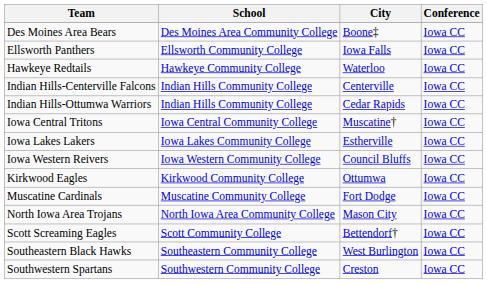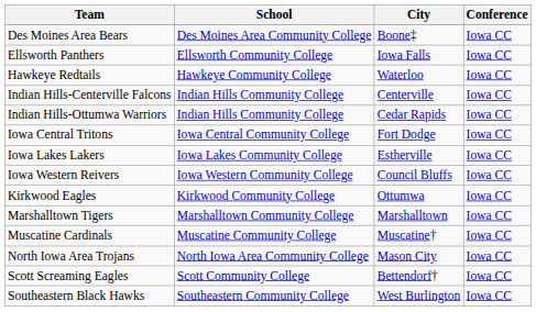 <table class="sortable wikitable">
 <tr>
 <th>Team</th>
 <th>School</th>
 <th>City</th>
 <th>Conference</th>
 </tr>
 <tr>
 </tr>
 <tr>
 <td>Des Moines Area Bears</td>
 <td><a href='#'>Des Moines Area Community College</a></td>
 <td><a href='#'>Boone</a>‡</td>
 <td><a href='#'>Iowa CC</a></td>
 </tr>
 <tr>
 <td>Ellsworth Panthers</td>
 <td><a href='#'>Ellsworth Community College</a></td>
 <td><a href='#'>Iowa Falls</a></td>
 <td><a href='#'>Iowa CC</a></td>
 </tr>
 <tr>
 <td>Hawkeye Redtails</td>
 <td><a href='#'>Hawkeye Community College</a></td>
 <td><a href='#'>Waterloo</a></td>
 <td><a href='#'>Iowa CC</a></td>
 </tr>
 <tr>
 <td>Indian Hills-Centerville Falcons</td>
 <td><a href='#'>Indian Hills Community College</a></td>
 <td><a href='#'>Centerville</a></td>
 <td><a href='#'>Iowa CC</a></td>
 </tr>
 <tr>
 <td>Indian Hills-Ottumwa Warriors</td>
 <td><a href='#'>Indian Hills Community College</a></td>
 <td><a href='#'>Cedar Rapids</a></td>
 <td><a href='#'>Iowa CC</a></td>
 </tr>
 <tr>
 <td>Iowa Central Tritons</td>
 <td><a href='#'>Iowa Central Community College</a></td>
-<td><a href='#'>Muscatine</a>†</td>
+<td><a href='#'>Fort Dodge</a></td>
 <td><a href='#'>Iowa CC</a></td>
 </tr>
 <tr>
 <td>Iowa Lakes Lakers</td>
 <td><a href='#'>Iowa Lakes Community College</a></td>
 <td><a href='#'>Estherville</a></td>
 <td><a href='#'>Iowa CC</a></td>
 </tr>
 <tr>
 <td>Iowa Western Reivers</td>
 <td><a href='#'>Iowa Western Community College</a></td>
 <td><a href='#'>Council Bluffs</a></td>
 <td><a href='#'>Iowa CC</a></td>
 </tr>
 <tr>
 <td>Kirkwood Eagles</td>
 <td><a href='#'>Kirkwood Community College</a></td>
 <td><a href='#'>Ottumwa</a></td>
 <td><a href='#'>Iowa CC</a></td>
 </tr>
 <tr>
+<td>Marshalltown Tigers</td>
+<td><a href='#'>Marshalltown Community College</a></td>
+<td><a href='#'>Marshalltown</a></td>
+<td><a href='#'>Iowa CC</a></td>
+</tr>
+<tr>
 <td>Muscatine Cardinals</td>
 <td><a href='#'>Muscatine Community College</a></td>
-<td><a href='#'>Fort Dodge</a></td>
+<td><a href='#'>Muscatine</a>†</td>
 <td><a href='#'>Iowa CC</a></td>
 </tr>
 <tr>
 <td>North Iowa Area Trojans</td>
 <td><a href='#'>North Iowa Area Community College</a></td>
 <td><a href='#'>Mason City</a></td>
 <td><a href='#'>Iowa CC</a></td>
 </tr>
 <tr>
 <td>Scott Screaming Eagles</td>
 <td><a href='#'>Scott Community College</a></td>
 <td><a href='#'>Bettendorf</a>†</td>
 <td><a href='#'>Iowa CC</a></td>
 </tr>
 <tr>
 <td>Southeastern Black Hawks</td>
 <td><a href='#'>Southeastern Community College</a></td>
 <td><a href='#'>West Burlington</a></td>
 <td><a href='#'>Iowa CC</a></td>
 </tr>
-<tr>
-<td>Southwestern Spartans</td>
-<td><a href='#'>Southwestern Community College</a></td>
-<td><a href='#'>Creston</a></td>
-<td><a href='#'>Iowa CC</a></td>
-</tr>
 </table>
